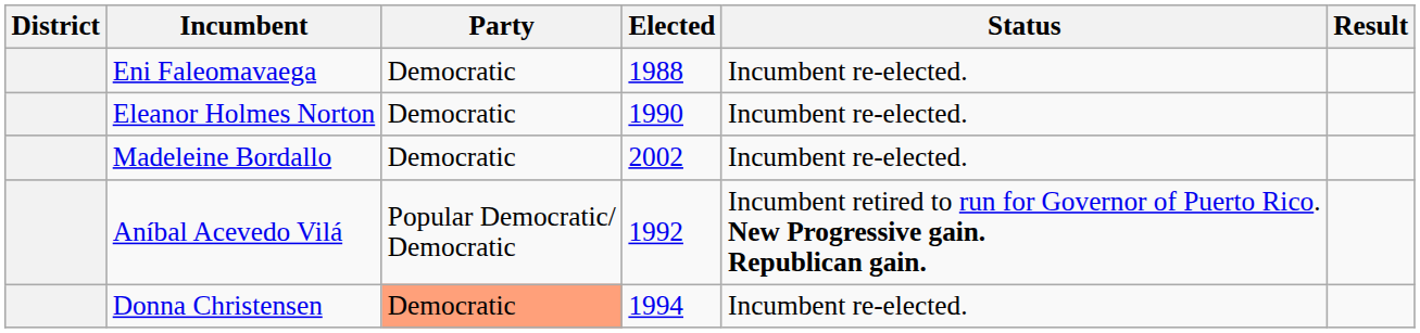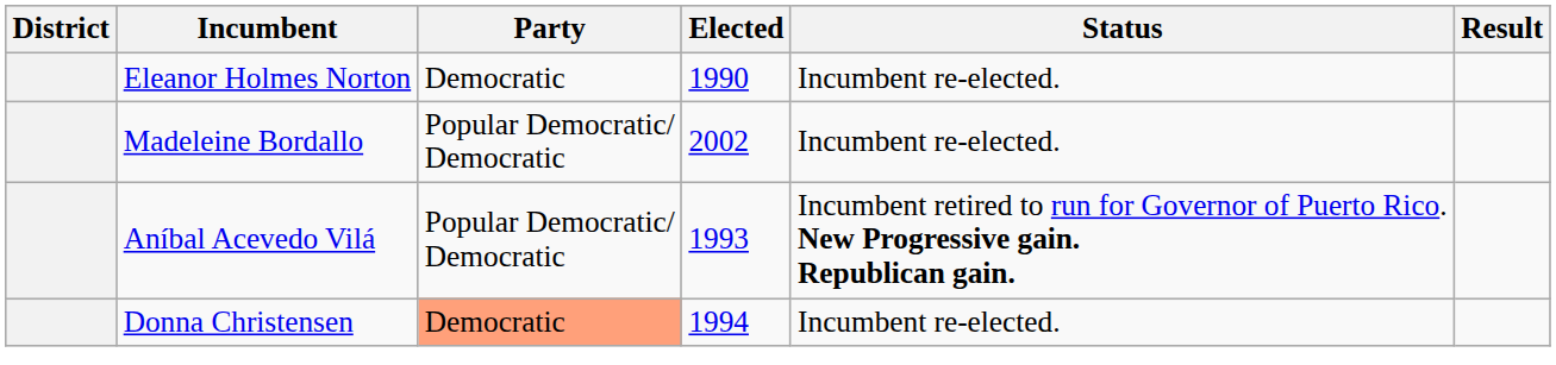 <table class=wikitable>
 <tr>
 <th>District</th>
 <th>Incumbent</th>
 <th>Party</th>
 <th>Elected</th>
 <th>Status</th>
 <th>Result</th>
-</tr>
-<tr>
-<th></th>
-<td><a href='#'>Eni Faleomavaega</a></td>
-<td>Democratic</td>
-<td><a href='#'>1988</a></td>
-<td>Incumbent re-elected.</td>
-<td nowrap></td>
 </tr>
 <tr>
 <th></th>
 <td><a href='#'>Eleanor Holmes Norton</a></td>
 <td>Democratic</td>
 <td><a href='#'>1990</a></td>
 <td>Incumbent re-elected.</td>
 <td nowrap></td>
 </tr>
 <tr>
 <th></th>
 <td><a href='#'>Madeleine Bordallo</a></td>
-<td>Democratic</td>
+<td>Popular Democratic/<br>Democratic</td>
 <td><a href='#'>2002</a></td>
 <td>Incumbent re-elected.</td>
 <td nowrap></td>
 </tr>
 <tr>
 <th></th>
 <td><a href='#'>Aníbal Acevedo Vilá</a></td>
 <td>Popular Democratic/<br>Democratic</td>
-<td><a href='#'>1992</a></td>
+<td><a href='#'>1993</a></td>
 <td>Incumbent retired to <a href='#'>run for Governor of Puerto Rico</a>.<br><strong>New Progressive gain.<br>Republican gain.</strong></td>
 <td nowrap></td>
 </tr>
 <tr>
 <th></th>
 <td><a href='#'>Donna Christensen</a></td>
 <td style="background: lightsalmon;">Democratic</td>
 <td><a href='#'>1994</a></td>
 <td>Incumbent re-elected.</td>
 <td nowrap></td>
 </tr>
 </table>
